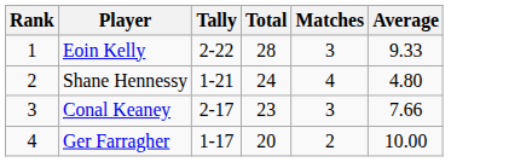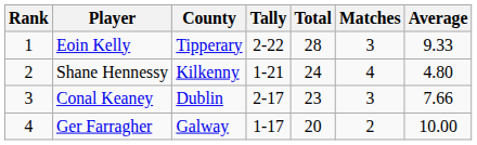 <table class="wikitable">
 <tr>
 <th>Rank</th>
 <th>Player</th>
+<th>County</th>
 <th>Tally</th>
 <th>Total</th>
 <th>Matches</th>
 <th>Average</th>
 </tr>
 <tr>
 <td rowspan=1 align=center>1</td>
 <td><a href='#'>Eoin Kelly</a></td>
+<td><a href='#'>Tipperary</a></td>
 <td align=center>2-22</td>
 <td align=center>28</td>
 <td align=center>3</td>
 <td align=center>9.33</td>
 </tr>
 <tr>
 <td rowspan=1 align=center>2</td>
 <td>Shane Hennessy</td>
+<td><a href='#'>Kilkenny</a></td>
 <td align=center>1-21</td>
 <td align=center>24</td>
 <td align=center>4</td>
 <td align=center>4.80</td>
 </tr>
 <tr>
 <td rowspan=1 align=center>3</td>
 <td><a href='#'>Conal Keaney</a></td>
+<td><a href='#'>Dublin</a></td>
 <td align=center>2-17</td>
 <td align=center>23</td>
 <td align=center>3</td>
 <td align=center>7.66</td>
 </tr>
 <tr>
 <td rowspan=1 align=center>4</td>
 <td><a href='#'>Ger Farragher</a></td>
+<td><a href='#'>Galway</a></td>
 <td align=center>1-17</td>
 <td align=center>20</td>
 <td align=center>2</td>
 <td align=center>10.00</td>
 </tr>
 </table>
